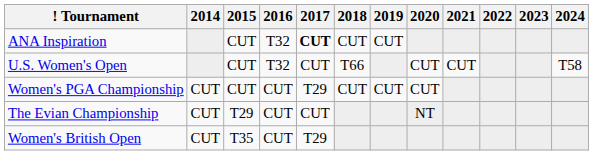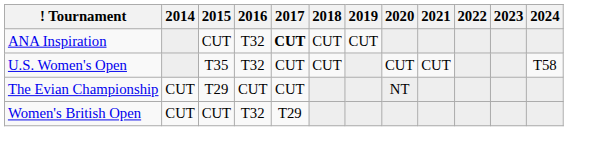 <table class="wikitable" style="font-size:95%;text-align:center;">
 <tr>
 <th>! Tournament</th>
 <th>2014</th>
 <th>2015</th>
 <th>2016</th>
 <th>2017</th>
 <th>2018</th>
 <th>2019</th>
 <th>2020</th>
 <th>2021</th>
 <th>2022</th>
 <th>2023</th>
 <th>2024</th>
 </tr>
 <tr>
 <td align=left><a href='#'>ANA Inspiration</a></td>
 <td style="background:#eeeeee;"></td>
 <td>CUT</td>
 <td>T32</td>
 <td><strong>CUT</strong></td>
 <td>CUT</td>
 <td>CUT</td>
 <td style="background:#eeeeee;"></td>
 <td style="background:#eeeeee;"></td>
 <td style="background:#eeeeee;"></td>
 <td style="background:#eeeeee;"></td>
 <td style="background:#eeeeee;"></td>
 </tr>
 <tr>
 <td align=left><a href='#'>U.S. Women's Open</a></td>
 <td style="background:#eeeeee;"></td>
-<td>CUT</td>
+<td>T35</td>
 <td>T32</td>
 <td>CUT</td>
-<td>T66</td>
+<td>CUT</td>
 <td style="background:#eeeeee;"></td>
 <td>CUT</td>
 <td>CUT</td>
 <td style="background:#eeeeee;"></td>
 <td style="background:#eeeeee;"></td>
 <td>T58</td>
-</tr>
-<tr>
-<td align=left><a href='#'>Women's PGA Championship</a></td>
-<td>CUT</td>
-<td>CUT</td>
-<td>CUT</td>
-<td>T29</td>
-<td>CUT</td>
-<td>CUT</td>
-<td>CUT</td>
-<td style="background:#eeeeee;"></td>
-<td style="background:#eeeeee;"></td>
-<td style="background:#eeeeee;"></td>
-<td style="background:#eeeeee;"></td>
 </tr>
 <tr>
 <td align=left><a href='#'>The Evian Championship</a></td>
 <td>CUT</td>
 <td>T29</td>
 <td>CUT</td>
 <td>CUT</td>
 <td style="background:#eeeeee;"></td>
 <td style="background:#eeeeee;"></td>
 <td style="background:#eeeeee;">NT</td>
 <td style="background:#eeeeee;"></td>
 <td style="background:#eeeeee;"></td>
 <td style="background:#eeeeee;"></td>
 <td style="background:#eeeeee;"></td>
 </tr>
 <tr>
 <td align=left><a href='#'>Women's British Open</a></td>
 <td>CUT</td>
-<td>T35</td>
 <td>CUT</td>
+<td>T32</td>
 <td>T29</td>
 <td style="background:#eeeeee;"></td>
 <td style="background:#eeeeee;"></td>
 <td style="background:#eeeeee;"></td>
 <td style="background:#eeeeee;"></td>
 <td style="background:#eeeeee;"></td>
 <td style="background:#eeeeee;"></td>
 <td style="background:#eeeeee;"></td>
 </tr>
 </table>
